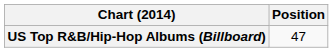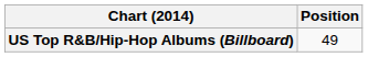 <table class="wikitable plainrowheaders" style="text-align:center">
 <tr>
 <th scope="col">Chart (2014)</th>
 <th scope="col">Position</th>
 </tr>
 <tr>
 <th scope="row">US Top R&B/Hip-Hop Albums (<em>Billboard</em>)</th>
-<td>47</td>
+<td>49</td>
 </tr>
 </table>
